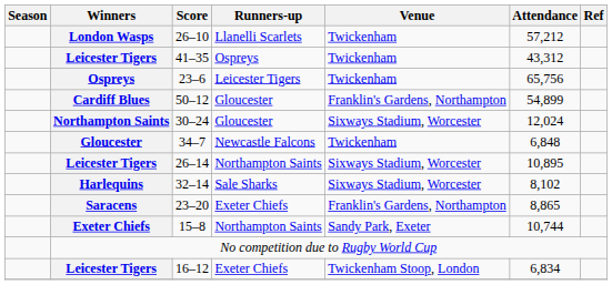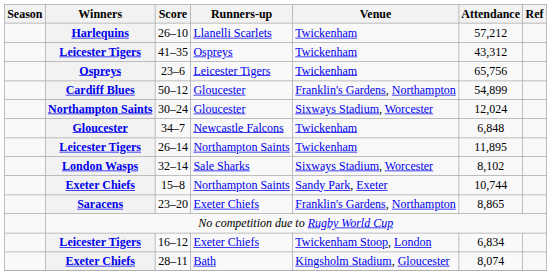 <table class="sortable wikitable plainrowheaders">
 <tr>
 <th scope="col">Season</th>
 <th scope="col">Winners</th>
 <th scope="col">Score</th>
 <th scope="col">Runners-up</th>
 <th scope="col">Venue</th>
 <th scope="col">Attendance</th>
 <th scope="col">Ref</th>
 </tr>
 <tr>
 <td align=center></td>
-<th scope=row> <a href='#'>London Wasps</a></th>
+<th scope=row> <a href='#'>Harlequins</a></th>
 <td align=center>26–10</td>
 <td> <a href='#'>Llanelli Scarlets</a></td>
 <td><a href='#'>Twickenham</a></td>
 <td align=center>57,212</td>
 <td></td>
 </tr>
 <tr>
 <td align=center></td>
 <th scope=row> <a href='#'>Leicester Tigers</a></th>
 <td align=center>41–35</td>
 <td> <a href='#'>Ospreys</a></td>
 <td><a href='#'>Twickenham</a></td>
 <td align=center>43,312</td>
 <td></td>
 </tr>
 <tr>
 <td align=center></td>
 <th scope=row> <a href='#'>Ospreys</a></th>
 <td align=center>23–6</td>
 <td> <a href='#'>Leicester Tigers</a></td>
 <td><a href='#'>Twickenham</a></td>
 <td align=center>65,756</td>
 <td></td>
 </tr>
 <tr>
 <td align=center></td>
 <th scope=row> <a href='#'>Cardiff Blues</a></th>
 <td align=center>50–12</td>
 <td> <a href='#'>Gloucester</a></td>
 <td><a href='#'>Franklin's Gardens</a>, <a href='#'>Northampton</a></td>
 <td align=center>54,899</td>
 <td></td>
 </tr>
 <tr>
 <td align=center></td>
 <th scope=row> <a href='#'>Northampton Saints</a></th>
 <td align=center>30–24</td>
 <td> <a href='#'>Gloucester</a></td>
 <td><a href='#'>Sixways Stadium</a>, <a href='#'>Worcester</a></td>
 <td align=center>12,024</td>
 <td></td>
 </tr>
 <tr>
 <td align=center></td>
 <th scope=row> <a href='#'>Gloucester</a></th>
 <td align=center>34–7</td>
 <td> <a href='#'>Newcastle Falcons</a></td>
 <td><a href='#'>Twickenham</a></td>
 <td align=center>6,848</td>
 <td></td>
 </tr>
 <tr>
 <td align=center></td>
 <th scope=row> <a href='#'>Leicester Tigers</a></th>
 <td align=center>26–14</td>
 <td> <a href='#'>Northampton Saints</a></td>
-<td><a href='#'>Sixways Stadium</a>, <a href='#'>Worcester</a></td>
-<td align=center>10,895</td>
+<td><a href='#'>Twickenham</a></td>
+<td align=center>11,895</td>
 <td></td>
 </tr>
 <tr>
 <td align=center></td>
-<th scope=row> <a href='#'>Harlequins</a></th>
+<th scope=row> <a href='#'>London Wasps</a></th>
 <td align=center>32–14</td>
 <td> <a href='#'>Sale Sharks</a></td>
 <td><a href='#'>Sixways Stadium</a>, <a href='#'>Worcester</a></td>
 <td align=center>8,102</td>
+<td></td>
+</tr>
+<tr>
+<td align=center></td>
+<th scope=row> <a href='#'>Exeter Chiefs</a></th>
+<td align=center>15–8</td>
+<td> <a href='#'>Northampton Saints</a></td>
+<td><a href='#'>Sandy Park</a>, <a href='#'>Exeter</a></td>
+<td align=center>10,744</td>
 <td></td>
 </tr>
 <tr>
 <td align=center></td>
 <th scope=row> <a href='#'>Saracens</a></th>
 <td align=center>23–20</td>
 <td> <a href='#'>Exeter Chiefs</a></td>
 <td><a href='#'>Franklin's Gardens</a>, <a href='#'>Northampton</a></td>
 <td align=center>8,865</td>
-<td></td>
-</tr>
-<tr>
-<td align=center></td>
-<th scope=row> <a href='#'>Exeter Chiefs</a></th>
-<td align=center>15–8</td>
-<td> <a href='#'>Northampton Saints</a></td>
-<td><a href='#'>Sandy Park</a>, <a href='#'>Exeter</a></td>
-<td align=center>10,744</td>
 <td></td>
 </tr>
 <tr>
 <td align=center></td>
 <td colspan=6 style="text-align: center;"><em>No competition due to <a href='#'>Rugby World Cup</a></em></td>
 </tr>
 <tr>
 <td align=center></td>
 <th scope=row> <a href='#'>Leicester Tigers</a></th>
 <td align=center>16–12</td>
 <td> <a href='#'>Exeter Chiefs</a></td>
 <td><a href='#'>Twickenham Stoop</a>, <a href='#'>London</a></td>
 <td align=center>6,834</td>
 <td></td>
 </tr>
 <tr>
+<td align=center></td>
+<th scope=row> <a href='#'>Exeter Chiefs</a></th>
+<td align=center>28–11</td>
+<td> <a href='#'>Bath</a></td>
+<td><a href='#'>Kingsholm Stadium</a>, <a href='#'>Gloucester</a></td>
+<td align=center>8,074</td>
+<td></td>
+</tr>
+<tr>
 </tr>
 </table>
